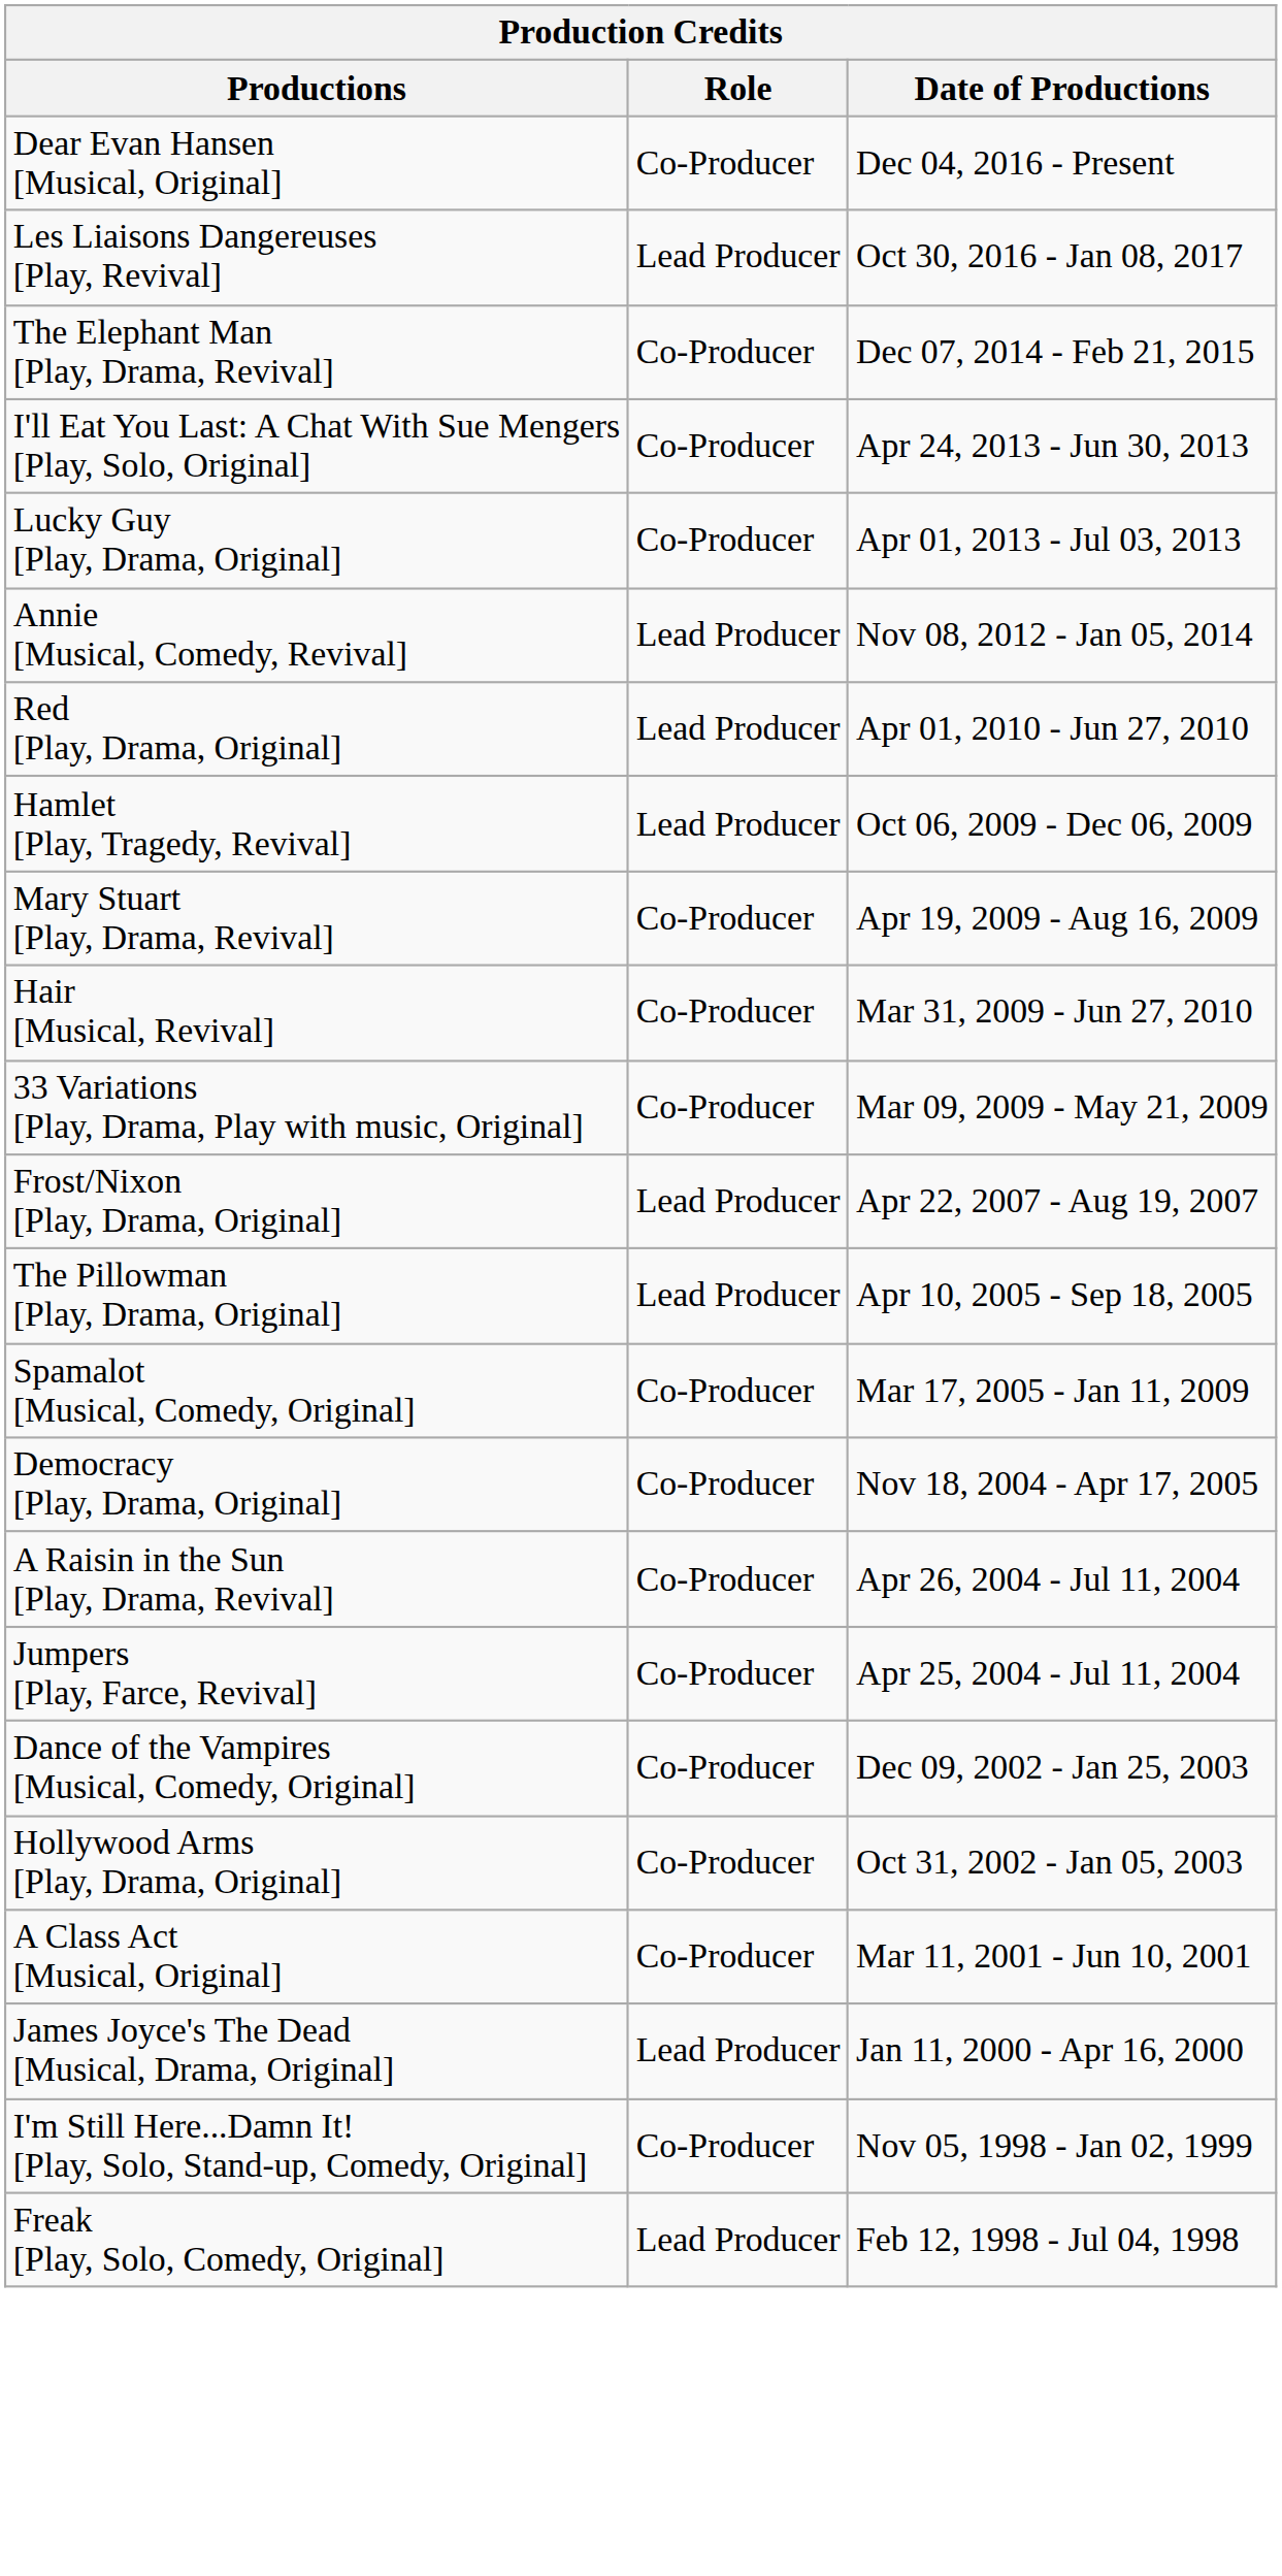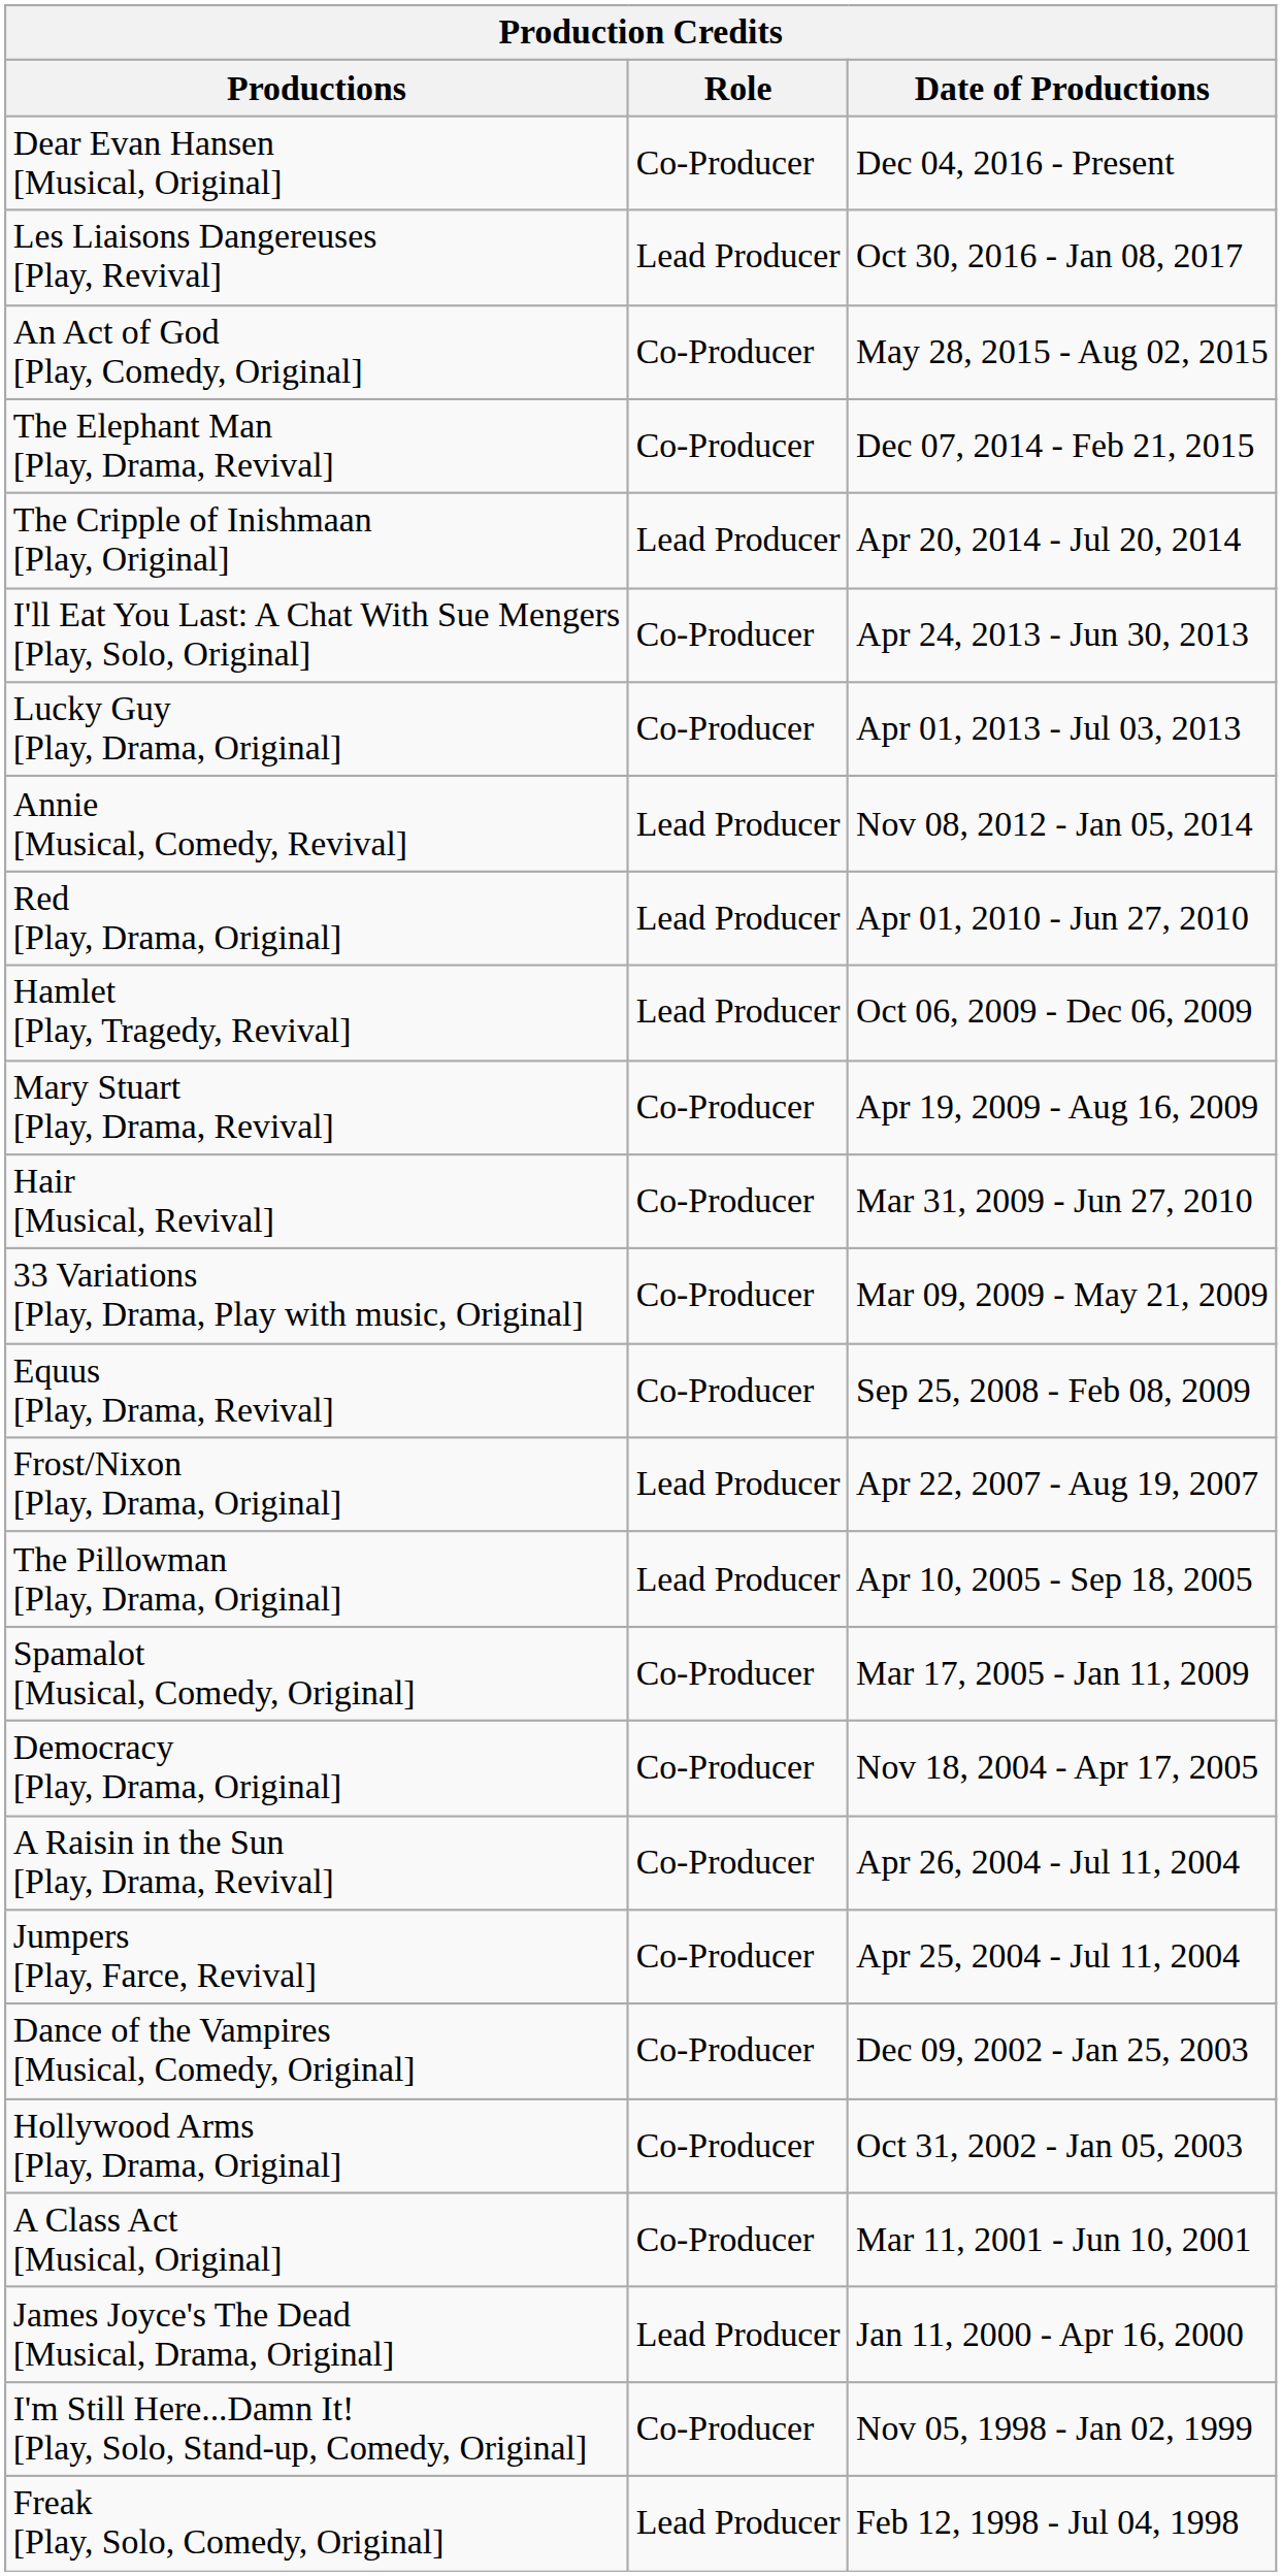 <table class="wikitable">
 <tr>
 <th colspan="3">Production Credits</th>
 </tr>
 <tr>
 <th>Productions</th>
 <th>Role</th>
 <th>Date of Productions</th>
 </tr>
 <tr>
 <td>Dear Evan Hansen<br>[Musical, Original]</td>
 <td>Co-Producer</td>
 <td>Dec 04, 2016 - Present</td>
 </tr>
 <tr>
 <td>Les Liaisons Dangereuses<br>[Play, Revival]</td>
 <td>Lead Producer</td>
 <td>Oct 30, 2016 - Jan 08, 2017</td>
 </tr>
 <tr>
+<td>An Act of God<br>[Play, Comedy, Original]</td>
+<td>Co-Producer</td>
+<td>May 28, 2015 - Aug 02, 2015</td>
+</tr>
+<tr>
 <td>The Elephant Man<br>[Play, Drama, Revival]</td>
 <td>Co-Producer</td>
 <td>Dec 07, 2014 - Feb 21, 2015</td>
+</tr>
+<tr>
+<td>The Cripple of Inishmaan<br>[Play, Original]</td>
+<td>Lead Producer</td>
+<td>Apr 20, 2014 - Jul 20, 2014</td>
 </tr>
 <tr>
 <td>I'll Eat You Last: A Chat With Sue Mengers<br>[Play, Solo, Original]</td>
 <td>Co-Producer</td>
 <td>Apr 24, 2013 - Jun 30, 2013</td>
 </tr>
 <tr>
 <td>Lucky Guy<br>[Play, Drama, Original]</td>
 <td>Co-Producer</td>
 <td>Apr 01, 2013 - Jul 03, 2013</td>
 </tr>
 <tr>
 <td>Annie<br>[Musical, Comedy, Revival]</td>
 <td>Lead Producer</td>
 <td>Nov 08, 2012 - Jan 05, 2014</td>
 </tr>
 <tr>
 <td>Red<br>[Play, Drama, Original]</td>
 <td>Lead Producer</td>
 <td>Apr 01, 2010 - Jun 27, 2010</td>
 </tr>
 <tr>
 <td>Hamlet<br>[Play, Tragedy, Revival]</td>
 <td>Lead Producer</td>
 <td>Oct 06, 2009 - Dec 06, 2009</td>
 </tr>
 <tr>
 <td>Mary Stuart<br>[Play, Drama, Revival]</td>
 <td>Co-Producer</td>
 <td>Apr 19, 2009 - Aug 16, 2009</td>
 </tr>
 <tr>
 <td>Hair<br>[Musical, Revival]</td>
 <td>Co-Producer</td>
 <td>Mar 31, 2009 - Jun 27, 2010</td>
 </tr>
 <tr>
 <td>33 Variations<br>[Play, Drama, Play with music, Original]</td>
 <td>Co-Producer</td>
 <td>Mar 09, 2009 - May 21, 2009</td>
+</tr>
+<tr>
+<td>Equus<br>[Play, Drama, Revival]</td>
+<td>Co-Producer</td>
+<td>Sep 25, 2008 - Feb 08, 2009</td>
 </tr>
 <tr>
 <td>Frost/Nixon<br>[Play, Drama, Original]</td>
 <td>Lead Producer</td>
 <td>Apr 22, 2007 - Aug 19, 2007</td>
 </tr>
 <tr>
 <td>The Pillowman<br>[Play, Drama, Original]</td>
 <td>Lead Producer</td>
 <td>Apr 10, 2005 - Sep 18, 2005</td>
 </tr>
 <tr>
 <td>Spamalot<br>[Musical, Comedy, Original]</td>
 <td>Co-Producer</td>
 <td>Mar 17, 2005 - Jan 11, 2009</td>
 </tr>
 <tr>
 <td>Democracy<br>[Play, Drama, Original]</td>
 <td>Co-Producer</td>
 <td>Nov 18, 2004 - Apr 17, 2005</td>
 </tr>
 <tr>
 <td>A Raisin in the Sun<br>[Play, Drama, Revival]</td>
 <td>Co-Producer</td>
 <td>Apr 26, 2004 - Jul 11, 2004</td>
 </tr>
 <tr>
 <td>Jumpers<br>[Play, Farce, Revival]</td>
 <td>Co-Producer</td>
 <td>Apr 25, 2004 - Jul 11, 2004</td>
 </tr>
 <tr>
 <td>Dance of the Vampires<br>[Musical, Comedy, Original]</td>
 <td>Co-Producer</td>
 <td>Dec 09, 2002 - Jan 25, 2003</td>
 </tr>
 <tr>
 <td>Hollywood Arms<br>[Play, Drama, Original]</td>
 <td>Co-Producer</td>
 <td>Oct 31, 2002 - Jan 05, 2003</td>
 </tr>
 <tr>
 <td>A Class Act<br>[Musical, Original]</td>
 <td>Co-Producer</td>
 <td>Mar 11, 2001 - Jun 10, 2001</td>
 </tr>
 <tr>
 <td>James Joyce's The Dead<br>[Musical, Drama, Original]</td>
 <td>Lead Producer</td>
 <td>Jan 11, 2000 - Apr 16, 2000</td>
 </tr>
 <tr>
 <td>I'm Still Here...Damn It!<br>[Play, Solo, Stand-up, Comedy, Original]</td>
 <td>Co-Producer</td>
 <td>Nov 05, 1998 - Jan 02, 1999</td>
 </tr>
 <tr>
 <td>Freak<br>[Play, Solo, Comedy, Original]</td>
 <td>Lead Producer</td>
 <td>Feb 12, 1998 - Jul 04, 1998</td>
 </tr>
 </table>
